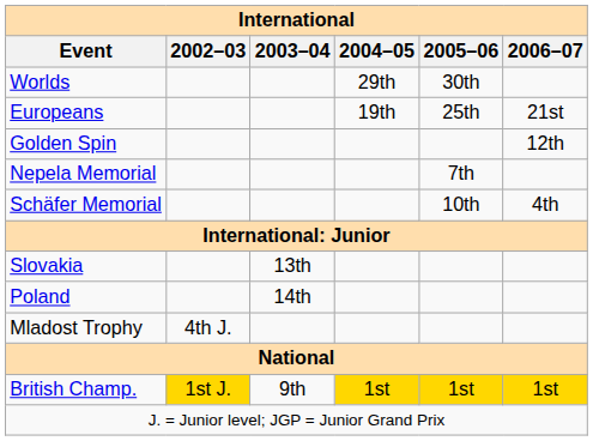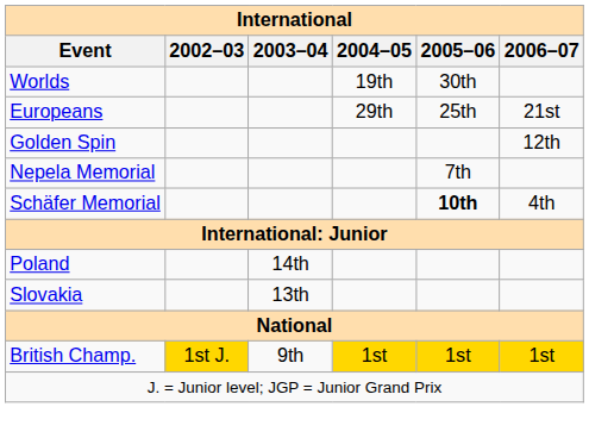 <table class="wikitable" style="text-align:center">
 <tr>
 <th style="background-color: #ffdead; " colspan=6 align=center>International</th>
 </tr>
 <tr>
 <th>Event</th>
 <th>2002–03</th>
 <th>2003–04</th>
 <th>2004–05</th>
 <th>2005–06</th>
 <th>2006–07</th>
 </tr>
 <tr>
 <td align=left><a href='#'>Worlds</a></td>
 <td></td>
 <td></td>
-<td>29th</td>
+<td>19th</td>
 <td>30th</td>
 <td></td>
 </tr>
 <tr>
 <td align=left><a href='#'>Europeans</a></td>
 <td></td>
 <td></td>
-<td>19th</td>
+<td>29th</td>
 <td>25th</td>
 <td>21st</td>
 </tr>
 <tr>
 <td align=left><a href='#'>Golden Spin</a></td>
 <td></td>
 <td></td>
 <td></td>
 <td></td>
 <td>12th</td>
 </tr>
 <tr>
 <td align=left><a href='#'>Nepela Memorial</a></td>
 <td></td>
 <td></td>
 <td></td>
 <td>7th</td>
 <td></td>
 </tr>
 <tr>
 <td align=left><a href='#'>Schäfer Memorial</a></td>
 <td></td>
 <td></td>
 <td></td>
-<td>10th</td>
+<td><strong>10th</strong></td>
 <td>4th</td>
 </tr>
 <tr>
 <th style="background-color: #ffdead; " colspan=6 align=center>International: Junior</th>
-</tr>
-<tr>
-<td align=left> <a href='#'>Slovakia</a></td>
-<td></td>
-<td>13th</td>
-<td></td>
-<td></td>
-<td></td>
 </tr>
 <tr>
 <td align=left> <a href='#'>Poland</a></td>
 <td></td>
 <td>14th</td>
 <td></td>
 <td></td>
 <td></td>
 </tr>
 <tr>
-<td align=left>Mladost Trophy</td>
-<td>4th J.</td>
+<td align=left> <a href='#'>Slovakia</a></td>
 <td></td>
+<td>13th</td>
 <td></td>
 <td></td>
 <td></td>
 </tr>
 <tr>
 <th style="background-color: #ffdead; " colspan=6 align=center>National</th>
 </tr>
 <tr>
 <td align=left><a href='#'>British Champ.</a></td>
 <td bgcolor=gold>1st J.</td>
 <td>9th</td>
 <td bgcolor=gold>1st</td>
 <td bgcolor=gold>1st</td>
 <td bgcolor=gold>1st</td>
 </tr>
 <tr>
 <td colspan=6 align=center><small> J. = Junior level; JGP = Junior Grand Prix </small></td>
 </tr>
 </table>
